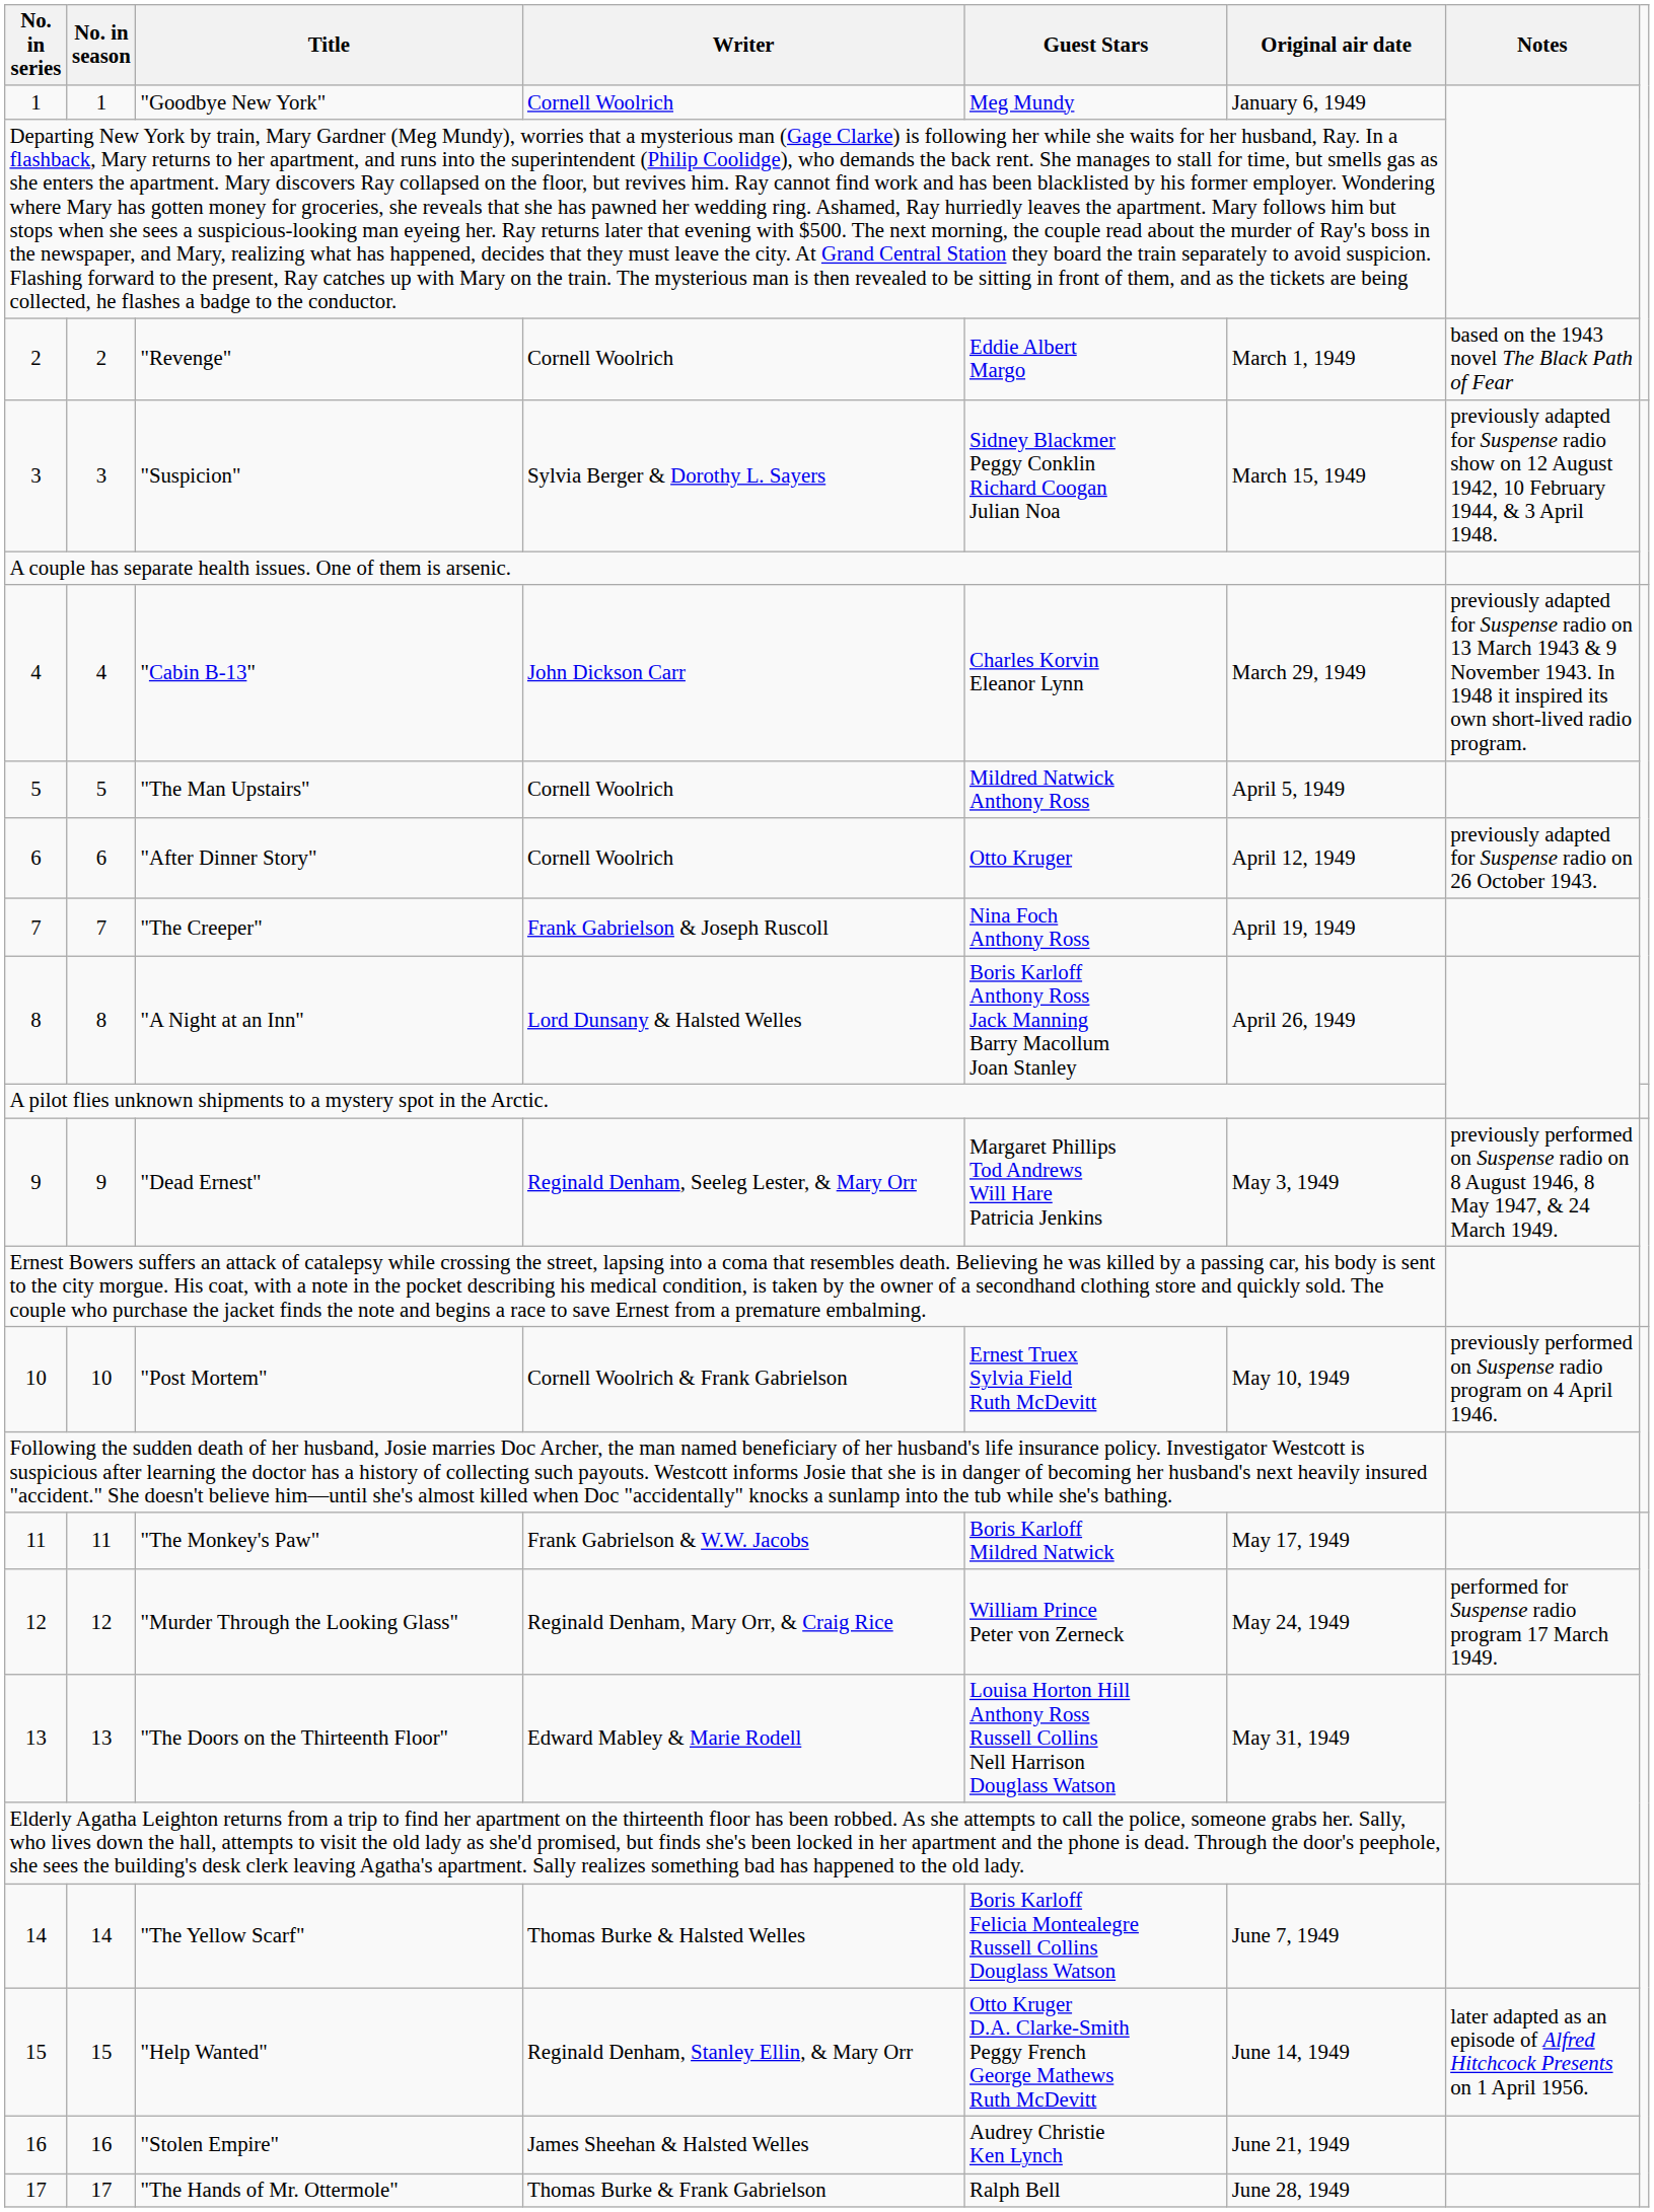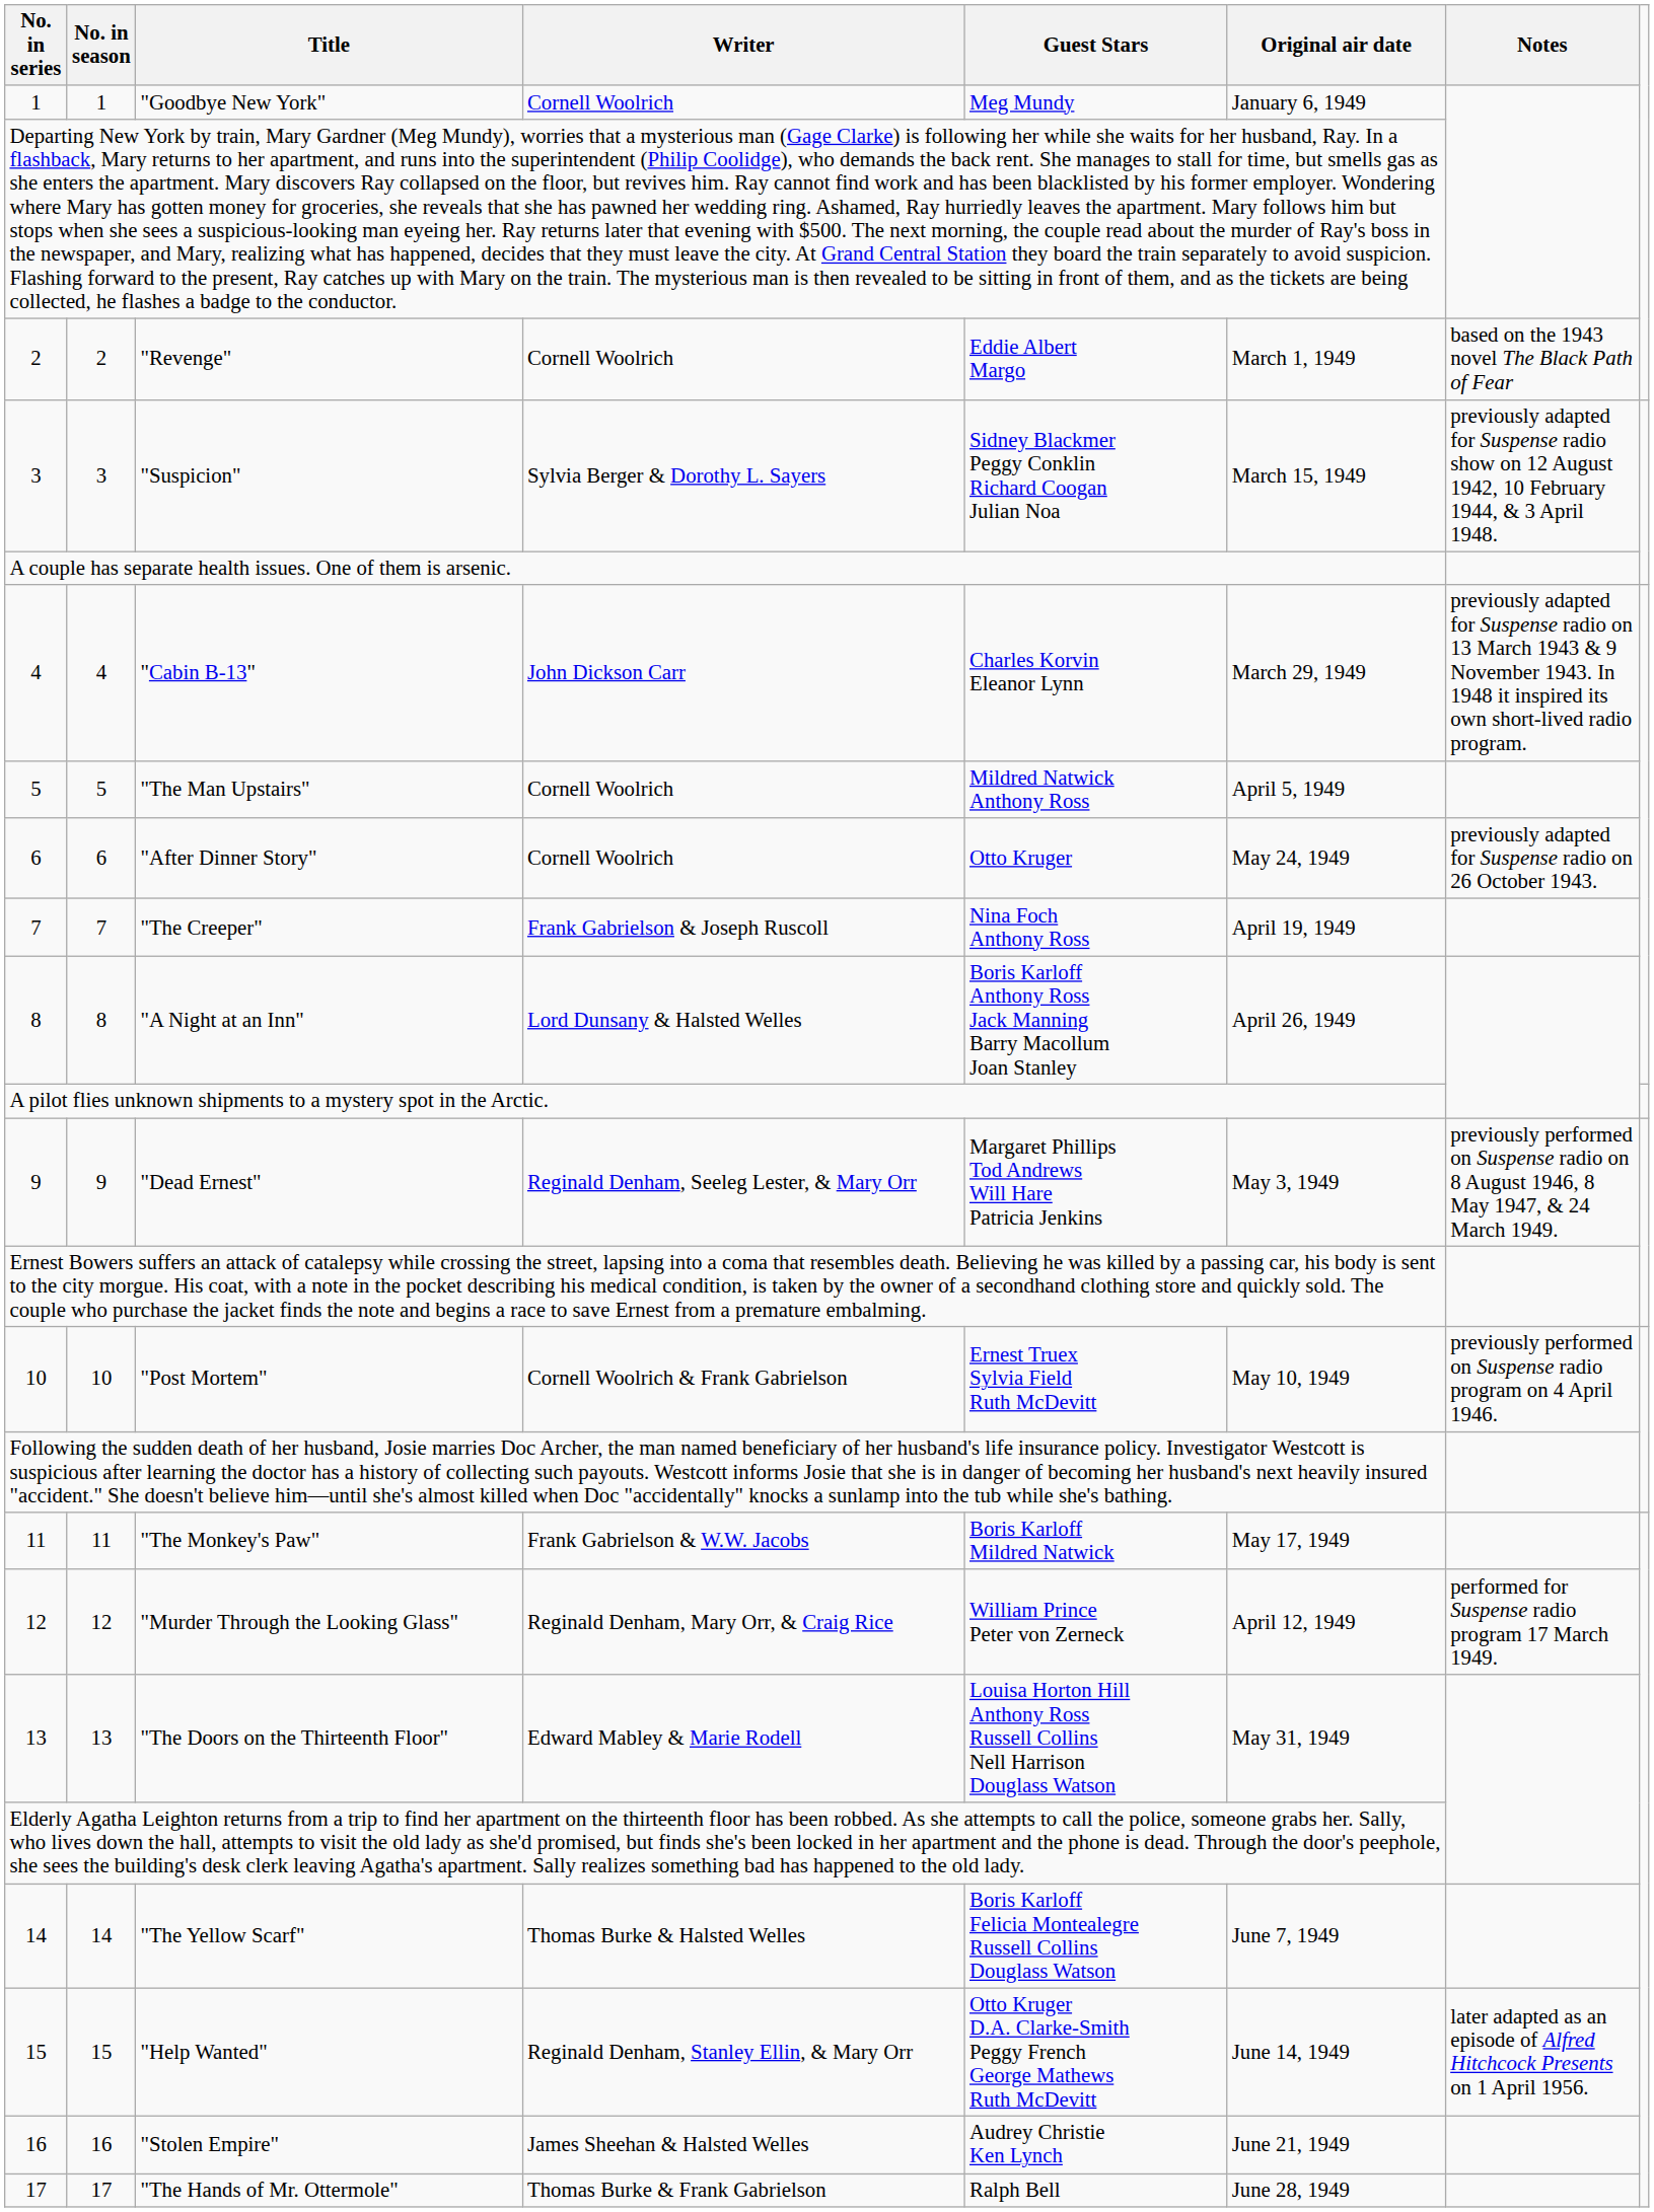 <table class="wikitable plainrowheaders">
 <tr>
 <th align="center" width="40">No. in<br>series</th>
 <th align="center" width="40">No. in<br> season</th>
 <th>Title</th>
 <th>Writer</th>
 <th>Guest Stars</th>
 <th>Original air date</th>
 <th>Notes</th>
 </tr>
 <tr>
 <td style="text-align:center;">1</td>
 <td style="text-align:center;">1</td>
 <td>"Goodbye New York"</td>
 <td><a href='#'>Cornell Woolrich</a></td>
 <td><a href='#'>Meg Mundy</a></td>
 <td>January 6, 1949</td>
 <td rowspan="2"></td>
 </tr>
 <tr>
 <td colspan="6">Departing New York by train, Mary Gardner (Meg Mundy), worries that a mysterious man (<a href='#'>Gage Clarke</a>) is following her while she waits for her husband, Ray. In a <a href='#'>flashback</a>, Mary returns to her apartment, and runs into the superintendent (<a href='#'>Philip Coolidge</a>), who demands the back rent. She manages to stall for time, but smells gas as she enters the apartment. Mary discovers Ray collapsed on the floor, but revives him. Ray cannot find work and has been blacklisted by his former employer. Wondering where Mary has gotten money for groceries, she reveals that she has pawned her wedding ring. Ashamed, Ray hurriedly leaves the apartment. Mary follows him but stops when she sees a suspicious-looking man eyeing her. Ray returns later that evening with $500. The next morning, the couple read about the murder of Ray's boss in the newspaper, and Mary, realizing what has happened, decides that they must leave the city. At <a href='#'>Grand Central Station</a> they board the train separately to avoid suspicion. Flashing forward to the present, Ray catches up with Mary on the train. The mysterious man is then revealed to be sitting in front of them, and as the tickets are being collected, he flashes a badge to the conductor.</td>
 </tr>
 <tr>
 <td style="text-align:center">2</td>
 <td style="text-align:center">2</td>
 <td>"Revenge"</td>
 <td>Cornell Woolrich</td>
 <td><a href='#'>Eddie Albert</a> <br> <a href='#'>Margo</a></td>
 <td>March 1, 1949</td>
 <td>based on the 1943 novel <em>The Black Path of Fear</em></td>
 </tr>
 <tr>
 <td style="text-align:center;">3</td>
 <td style="text-align:center;">3</td>
 <td>"Suspicion"</td>
 <td>Sylvia Berger & <a href='#'>Dorothy L. Sayers</a></td>
 <td><a href='#'>Sidney Blackmer</a> <br> Peggy Conklin <br> <a href='#'>Richard Coogan</a> <br> Julian Noa</td>
 <td>March 15, 1949</td>
 <td>previously adapted for <em>Suspense</em> radio show on 12 August 1942, 10 February 1944, & 3 April 1948.</td>
 <td rowspan="2"></td>
 </tr>
 <tr>
 <td colspan="6">A couple has separate health issues. One of them is arsenic.</td>
 </tr>
 <tr>
 <td style="text-align:center;">4</td>
 <td style="text-align:center;">4</td>
 <td>"<a href='#'>Cabin B-13</a>"</td>
 <td><a href='#'>John Dickson Carr</a></td>
 <td><a href='#'>Charles Korvin</a> <br> Eleanor Lynn</td>
 <td>March 29, 1949</td>
 <td>previously adapted for <em>Suspense</em> radio on 13 March 1943 & 9 November 1943. In 1948 it inspired its own short-lived radio program.</td>
 </tr>
 <tr>
 <td style="text-align:center;">5</td>
 <td style="text-align:center;">5</td>
 <td>"The Man Upstairs"</td>
 <td>Cornell Woolrich</td>
 <td><a href='#'>Mildred Natwick</a> <br> <a href='#'>Anthony Ross</a></td>
 <td>April 5, 1949</td>
 <td></td>
 </tr>
 <tr>
 <td style="text-align:center;">6</td>
 <td style="text-align:center;">6</td>
 <td>"After Dinner Story"</td>
 <td>Cornell Woolrich</td>
 <td><a href='#'>Otto Kruger</a></td>
-<td>April 12, 1949</td>
+<td>May 24, 1949</td>
 <td>previously adapted for <em>Suspense</em> radio on 26 October 1943.</td>
 </tr>
 <tr>
 <td style="text-align:center;">7</td>
 <td style="text-align:center;">7</td>
 <td>"The Creeper"</td>
 <td><a href='#'>Frank Gabrielson</a> & Joseph Ruscoll</td>
 <td><a href='#'>Nina Foch</a> <br> <a href='#'>Anthony Ross</a></td>
 <td>April 19, 1949</td>
 <td></td>
 </tr>
 <tr>
 <td style="text-align:center;">8</td>
 <td style="text-align:center;">8</td>
 <td>"A Night at an Inn"</td>
 <td><a href='#'>Lord Dunsany</a> & Halsted Welles</td>
 <td><a href='#'>Boris Karloff</a> <br> <a href='#'>Anthony Ross</a> <br> <a href='#'>Jack Manning</a> <br> Barry Macollum <br> Joan Stanley</td>
 <td>April 26, 1949</td>
 <td rowspan="2"></td>
 </tr>
 <tr>
 <td colspan="6">A pilot flies unknown shipments to a mystery spot in the Arctic.</td>
 <td></td>
 </tr>
 <tr>
 <td style="text-align:center;">9</td>
 <td style="text-align:center;">9</td>
 <td>"Dead Ernest"</td>
 <td><a href='#'>Reginald Denham</a>, Seeleg Lester, & <a href='#'>Mary Orr</a></td>
 <td>Margaret Phillips <br> <a href='#'>Tod Andrews</a> <br> <a href='#'>Will Hare</a> <br> Patricia Jenkins</td>
 <td>May 3, 1949</td>
 <td>previously performed on <em>Suspense</em> radio on 8 August 1946, 8 May 1947, & 24 March 1949.</td>
 <td rowspan="2"></td>
 </tr>
 <tr>
 <td colspan="6">Ernest Bowers suffers an attack of catalepsy while crossing the street, lapsing into a coma that resembles death. Believing he was killed by a passing car, his body is sent to the city morgue. His coat, with a note in the pocket describing his medical condition, is taken by the owner of a secondhand clothing store and quickly sold. The couple who purchase the jacket finds the note and begins a race to save Ernest from a premature embalming.</td>
 </tr>
 <tr>
 <td style="text-align:center;">10</td>
 <td style="text-align:center;">10</td>
 <td>"Post Mortem"</td>
 <td>Cornell Woolrich & Frank Gabrielson</td>
 <td><a href='#'>Ernest Truex</a> <br> <a href='#'>Sylvia Field</a> <br> <a href='#'>Ruth McDevitt</a></td>
 <td>May 10, 1949</td>
 <td>previously performed on <em>Suspense</em> radio program on 4 April 1946.</td>
 <td rowspan="2"></td>
 </tr>
 <tr>
 <td colspan="6">Following the sudden death of her husband, Josie marries Doc Archer, the man named beneficiary of her husband's life insurance policy. Investigator Westcott is suspicious after learning the doctor has a history of collecting such payouts. Westcott informs Josie that she is in danger of becoming her husband's next heavily insured "accident." She doesn't believe him—until she's almost killed when Doc "accidentally" knocks a sunlamp into the tub while she's bathing.</td>
 </tr>
 <tr>
 <td style="text-align:center;">11</td>
 <td style="text-align:center;">11</td>
 <td>"The Monkey's Paw"</td>
 <td>Frank Gabrielson & <a href='#'>W.W. Jacobs</a></td>
 <td><a href='#'>Boris Karloff</a> <br> <a href='#'>Mildred Natwick</a></td>
 <td>May 17, 1949</td>
 <td></td>
 </tr>
 <tr>
 <td style="text-align:center;">12</td>
 <td style="text-align:center;">12</td>
 <td>"Murder Through the Looking Glass"</td>
 <td>Reginald Denham, Mary Orr, & <a href='#'>Craig Rice</a></td>
 <td><a href='#'>William Prince</a> <br> Peter von Zerneck</td>
-<td>May 24, 1949</td>
+<td>April 12, 1949</td>
 <td>performed for <em>Suspense</em> radio program 17 March 1949.</td>
 </tr>
 <tr>
 <td style="text-align:center;">13</td>
 <td style="text-align:center;">13</td>
 <td>"The Doors on the Thirteenth Floor"</td>
 <td>Edward Mabley & <a href='#'>Marie Rodell</a></td>
 <td><a href='#'>Louisa Horton Hill</a> <br> <a href='#'>Anthony Ross</a> <br> <a href='#'>Russell Collins</a> <br> Nell Harrison <br> <a href='#'>Douglass Watson</a></td>
 <td>May 31, 1949</td>
 <td rowspan="2"></td>
 </tr>
 <tr>
 <td colspan="6">Elderly Agatha Leighton returns from a trip to find her apartment on the thirteenth floor has been robbed. As she attempts to call the police, someone grabs her. Sally, who lives down the hall, attempts to visit the old lady as she'd promised, but finds she's been locked in her apartment and the phone is dead. Through the door's peephole, she sees the building's desk clerk leaving Agatha's apartment. Sally realizes something bad has happened to the old lady.</td>
 </tr>
 <tr>
 <td style="text-align:center;">14</td>
 <td style="text-align:center;">14</td>
 <td>"The Yellow Scarf"</td>
 <td>Thomas Burke & Halsted Welles</td>
 <td><a href='#'>Boris Karloff</a> <br> <a href='#'>Felicia Montealegre</a> <br> <a href='#'>Russell Collins</a> <br> <a href='#'>Douglass Watson</a></td>
 <td>June 7, 1949</td>
 <td></td>
 </tr>
 <tr>
 <td style="text-align:center;">15</td>
 <td style="text-align:center;">15</td>
 <td>"Help Wanted"</td>
 <td>Reginald Denham, <a href='#'>Stanley Ellin</a>, & Mary Orr</td>
 <td><a href='#'>Otto Kruger</a> <br> <a href='#'>D.A. Clarke-Smith</a> <br> Peggy French <br> <a href='#'>George Mathews</a><br> <a href='#'>Ruth McDevitt</a></td>
 <td>June 14, 1949</td>
 <td>later adapted as an episode of <em><a href='#'>Alfred Hitchcock Presents</a></em> on 1 April 1956.</td>
 </tr>
 <tr>
 <td style="text-align:center;">16</td>
 <td style="text-align:center;">16</td>
 <td>"Stolen Empire"</td>
 <td>James Sheehan & Halsted Welles</td>
 <td>Audrey Christie <br> <a href='#'>Ken Lynch</a></td>
 <td>June 21, 1949</td>
 <td></td>
 </tr>
 <tr>
 <td style="text-align:center;">17</td>
 <td style="text-align:center;">17</td>
 <td>"The Hands of Mr. Ottermole"</td>
 <td>Thomas Burke & Frank Gabrielson</td>
 <td>Ralph Bell</td>
 <td>June 28, 1949</td>
 <td></td>
 </tr>
 </table>
